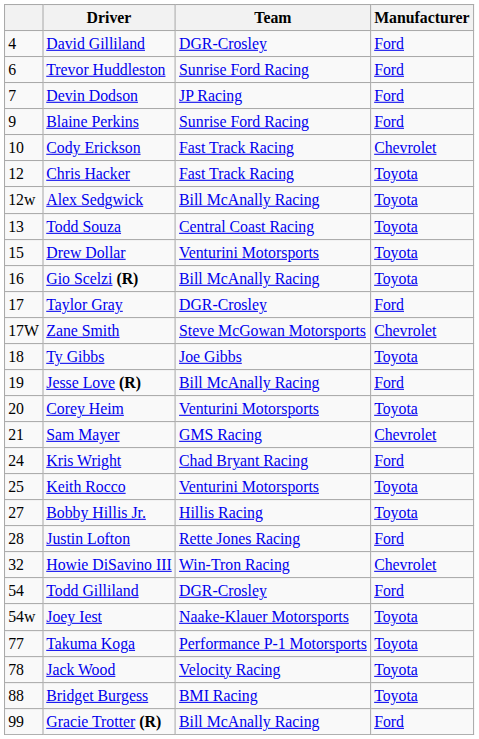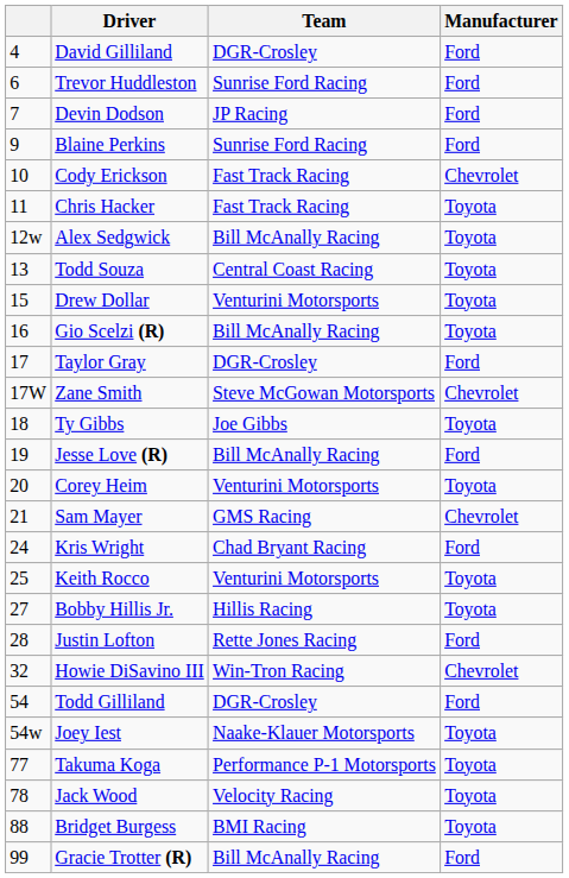 <table class="wikitable" style="font-size: 95%;">
 <tr>
 <th></th>
 <th>Driver</th>
 <th>Team</th>
 <th>Manufacturer</th>
 </tr>
 <tr>
 <td>4</td>
 <td><a href='#'>David Gilliland</a></td>
 <td><a href='#'>DGR-Crosley</a></td>
 <td><a href='#'>Ford</a></td>
 </tr>
 <tr>
 <td>6</td>
 <td><a href='#'>Trevor Huddleston</a></td>
 <td><a href='#'>Sunrise Ford Racing</a></td>
 <td><a href='#'>Ford</a></td>
 </tr>
 <tr>
 <td>7</td>
 <td><a href='#'>Devin Dodson</a></td>
 <td><a href='#'>JP Racing</a></td>
 <td><a href='#'>Ford</a></td>
 </tr>
 <tr>
 <td>9</td>
 <td><a href='#'>Blaine Perkins</a></td>
 <td><a href='#'>Sunrise Ford Racing</a></td>
 <td><a href='#'>Ford</a></td>
 </tr>
 <tr>
 <td>10</td>
 <td><a href='#'>Cody Erickson</a></td>
 <td><a href='#'>Fast Track Racing</a></td>
 <td><a href='#'>Chevrolet</a></td>
 </tr>
 <tr>
-<td>12</td>
+<td>11</td>
 <td><a href='#'>Chris Hacker</a></td>
 <td><a href='#'>Fast Track Racing</a></td>
 <td><a href='#'>Toyota</a></td>
 </tr>
 <tr>
 <td>12w</td>
 <td><a href='#'>Alex Sedgwick</a></td>
 <td><a href='#'>Bill McAnally Racing</a></td>
 <td><a href='#'>Toyota</a></td>
 </tr>
 <tr>
 <td>13</td>
 <td><a href='#'>Todd Souza</a></td>
 <td><a href='#'>Central Coast Racing</a></td>
 <td><a href='#'>Toyota</a></td>
 </tr>
 <tr>
 <td>15</td>
 <td><a href='#'>Drew Dollar</a></td>
 <td><a href='#'>Venturini Motorsports</a></td>
 <td><a href='#'>Toyota</a></td>
 </tr>
 <tr>
 <td>16</td>
 <td><a href='#'>Gio Scelzi</a> <strong>(R)</strong></td>
 <td><a href='#'>Bill McAnally Racing</a></td>
 <td><a href='#'>Toyota</a></td>
 </tr>
 <tr>
 <td>17</td>
 <td><a href='#'>Taylor Gray</a></td>
 <td><a href='#'>DGR-Crosley</a></td>
 <td><a href='#'>Ford</a></td>
 </tr>
 <tr>
 <td>17W</td>
 <td><a href='#'>Zane Smith</a></td>
 <td><a href='#'>Steve McGowan Motorsports</a></td>
 <td><a href='#'>Chevrolet</a></td>
 </tr>
 <tr>
 <td>18</td>
 <td><a href='#'>Ty Gibbs</a></td>
 <td><a href='#'>Joe Gibbs</a></td>
 <td><a href='#'>Toyota</a></td>
 </tr>
 <tr>
 <td>19</td>
 <td><a href='#'>Jesse Love</a> <strong>(R)</strong></td>
 <td><a href='#'>Bill McAnally Racing</a></td>
 <td><a href='#'>Ford</a></td>
 </tr>
 <tr>
 <td>20</td>
 <td><a href='#'>Corey Heim</a></td>
 <td><a href='#'>Venturini Motorsports</a></td>
 <td><a href='#'>Toyota</a></td>
 </tr>
 <tr>
 <td>21</td>
 <td><a href='#'>Sam Mayer</a></td>
 <td><a href='#'>GMS Racing</a></td>
 <td><a href='#'>Chevrolet</a></td>
 </tr>
 <tr>
 <td>24</td>
 <td><a href='#'>Kris Wright</a></td>
 <td><a href='#'>Chad Bryant Racing</a></td>
 <td><a href='#'>Ford</a></td>
 </tr>
 <tr>
 <td>25</td>
 <td><a href='#'>Keith Rocco</a></td>
 <td><a href='#'>Venturini Motorsports</a></td>
 <td><a href='#'>Toyota</a></td>
 </tr>
 <tr>
 <td>27</td>
 <td><a href='#'>Bobby Hillis Jr.</a></td>
 <td><a href='#'>Hillis Racing</a></td>
 <td><a href='#'>Toyota</a></td>
 </tr>
 <tr>
 <td>28</td>
 <td><a href='#'>Justin Lofton</a></td>
 <td><a href='#'>Rette Jones Racing</a></td>
 <td><a href='#'>Ford</a></td>
 </tr>
 <tr>
 <td>32</td>
 <td><a href='#'>Howie DiSavino III</a></td>
 <td><a href='#'>Win-Tron Racing</a></td>
 <td><a href='#'>Chevrolet</a></td>
 </tr>
 <tr>
 <td>54</td>
 <td><a href='#'>Todd Gilliland</a></td>
 <td><a href='#'>DGR-Crosley</a></td>
 <td><a href='#'>Ford</a></td>
 </tr>
 <tr>
 <td>54w</td>
 <td><a href='#'>Joey Iest</a></td>
 <td><a href='#'>Naake-Klauer Motorsports</a></td>
 <td><a href='#'>Toyota</a></td>
 </tr>
 <tr>
 <td>77</td>
 <td><a href='#'>Takuma Koga</a></td>
 <td><a href='#'>Performance P-1 Motorsports</a></td>
 <td><a href='#'>Toyota</a></td>
 </tr>
 <tr>
 <td>78</td>
 <td><a href='#'>Jack Wood</a></td>
 <td><a href='#'>Velocity Racing</a></td>
 <td><a href='#'>Toyota</a></td>
 </tr>
 <tr>
 <td>88</td>
 <td><a href='#'>Bridget Burgess</a></td>
 <td><a href='#'>BMI Racing</a></td>
 <td><a href='#'>Toyota</a></td>
 </tr>
 <tr>
 <td>99</td>
 <td><a href='#'>Gracie Trotter</a> <strong>(R)</strong></td>
 <td><a href='#'>Bill McAnally Racing</a></td>
 <td><a href='#'>Ford</a></td>
 </tr>
 </table>
